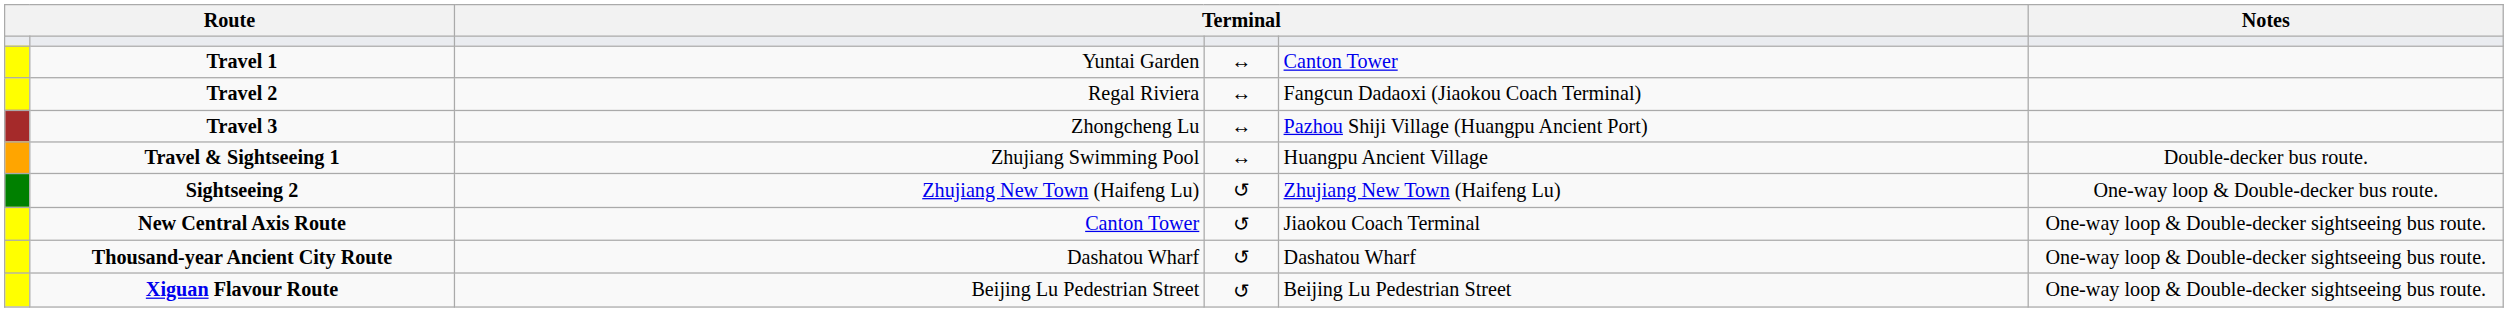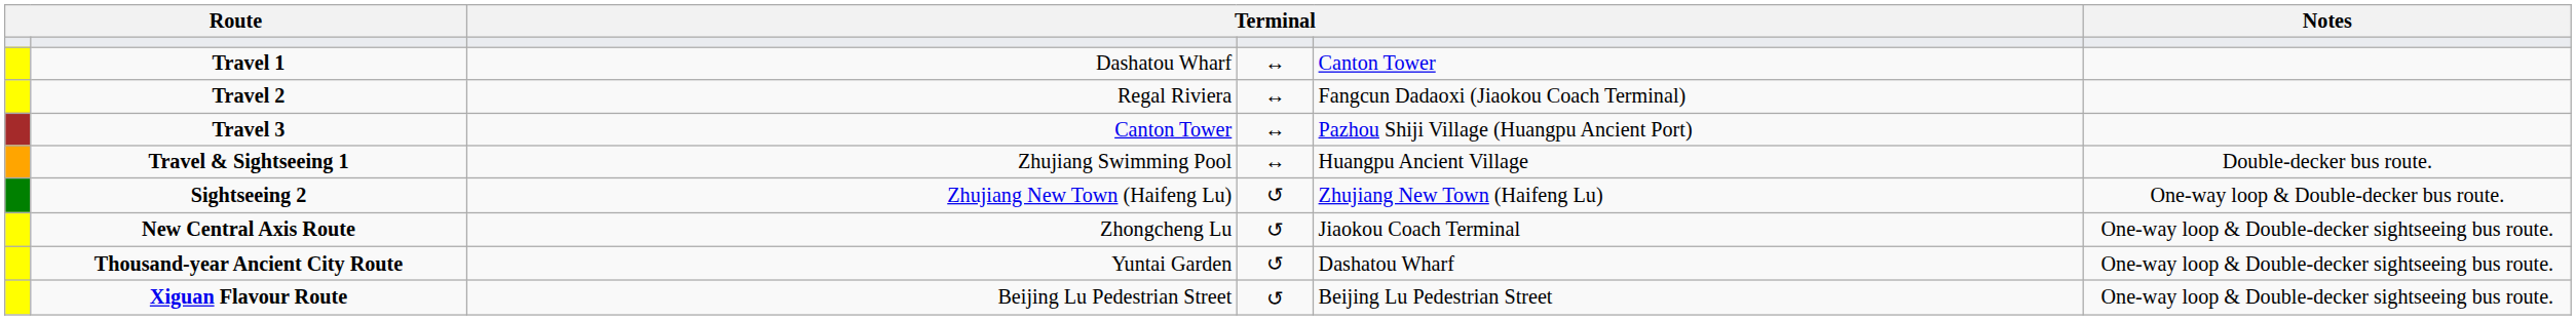 <table class="wikitable sortable" style="width:100%; text-align:center;">
 <tr>
 <th colspan="2" width="18%">Route</th>
 <th colspan="3">Terminal</th>
 <th width="19%">Notes</th>
 </tr>
 <tr style="background:#EAECF0" height=0>
 <td width="1%"></td>
 <td></td>
 <td width="30%"></td>
 <td></td>
 <td width="30%"></td>
 <td></td>
 </tr>
 <tr>
 <td style="background:yellow"></td>
 <td><strong>Travel 1</strong></td>
-<td align=right>Yuntai Garden</td>
+<td align=right>Dashatou Wharf</td>
 <td>↔</td>
 <td align=left><a href='#'>Canton Tower</a></td>
 <td></td>
 </tr>
 <tr>
 <td style="background:yellow"></td>
 <td><strong>Travel 2</strong></td>
 <td align=right>Regal Riviera</td>
 <td>↔</td>
 <td align=left>Fangcun Dadaoxi (Jiaokou Coach Terminal)</td>
 <td></td>
 </tr>
 <tr>
 <td style="background:brown"></td>
 <td><strong>Travel 3</strong></td>
-<td align=right>Zhongcheng Lu</td>
+<td align=right><a href='#'>Canton Tower</a></td>
 <td>↔</td>
 <td align=left><a href='#'>Pazhou</a> Shiji Village (Huangpu Ancient Port)</td>
 <td></td>
 </tr>
 <tr>
 <td style="background:orange"></td>
 <td><strong>Travel & Sightseeing 1</strong></td>
 <td align=right>Zhujiang Swimming Pool</td>
 <td>↔</td>
 <td align=left>Huangpu Ancient Village</td>
 <td>Double-decker bus route.</td>
 </tr>
 <tr>
 <td style="background:green"></td>
 <td><strong>Sightseeing 2</strong></td>
 <td align=right><a href='#'>Zhujiang New Town</a> (Haifeng Lu)</td>
 <td>↺</td>
 <td align=left><a href='#'>Zhujiang New Town</a> (Haifeng Lu)</td>
 <td>One-way loop & Double-decker bus route.</td>
 </tr>
 <tr>
 <td style="background:yellow"></td>
 <td><strong>New Central Axis Route</strong></td>
-<td align=right><a href='#'>Canton Tower</a></td>
+<td align=right>Zhongcheng Lu</td>
 <td>↺</td>
 <td align=left>Jiaokou Coach Terminal</td>
 <td>One-way loop & Double-decker sightseeing bus route.</td>
 </tr>
 <tr>
 <td style="background:yellow"></td>
 <td><strong>Thousand-year Ancient City Route</strong></td>
-<td align=right>Dashatou Wharf</td>
+<td align=right>Yuntai Garden</td>
 <td>↺</td>
 <td align=left>Dashatou Wharf</td>
 <td>One-way loop & Double-decker sightseeing bus route.</td>
 </tr>
 <tr>
 <td style="background:yellow"></td>
 <td><strong><a href='#'>Xiguan</a> Flavour Route</strong></td>
 <td align=right>Beijing Lu Pedestrian Street</td>
 <td>↺</td>
 <td align=left>Beijing Lu Pedestrian Street</td>
 <td>One-way loop & Double-decker sightseeing bus route.</td>
 </tr>
 </table>
